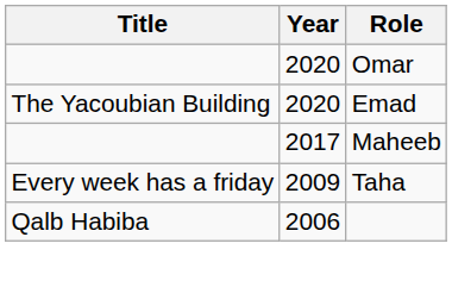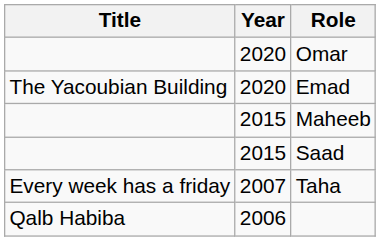 <table class="wikitable">
 <tr>
 <th>Title</th>
 <th>Year</th>
 <th>Role</th>
 </tr>
 <tr>
 <td></td>
 <td>2020</td>
 <td>Omar</td>
 </tr>
 <tr>
 <td>The Yacoubian Building</td>
 <td>2020</td>
 <td>Emad</td>
 </tr>
 <tr>
 <td></td>
-<td>2017</td>
+<td>2015</td>
 <td>Maheeb</td>
 </tr>
 <tr>
+<td></td>
+<td>2015</td>
+<td>Saad</td>
+</tr>
+<tr>
 <td>Every week has a friday</td>
-<td>2009</td>
+<td>2007</td>
 <td>Taha</td>
 </tr>
 <tr>
 <td>Qalb Habiba</td>
 <td>2006</td>
 <td></td>
 </tr>
 </table>
